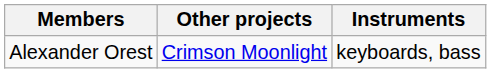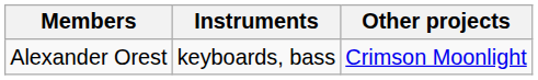 <table class="wikitable">
 <tr>
 <th>Members</th>
+<th>Instruments</th>
 <th>Other projects</th>
-<th>Instruments</th>
 </tr>
 <tr>
 <td>Alexander Orest</td>
+<td>keyboards, bass</td>
 <td><a href='#'>Crimson Moonlight</a></td>
-<td>keyboards, bass</td>
 </tr>
 </table>
